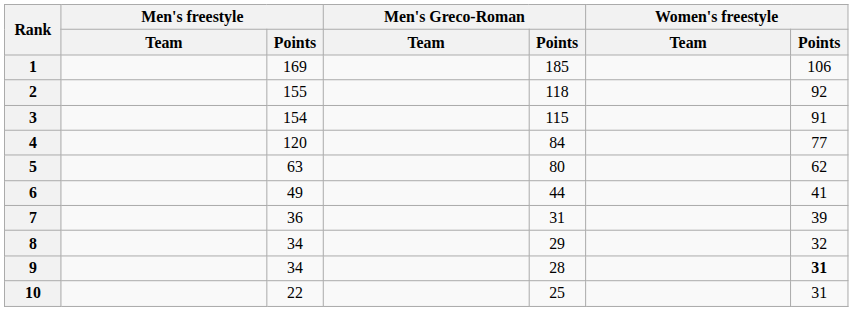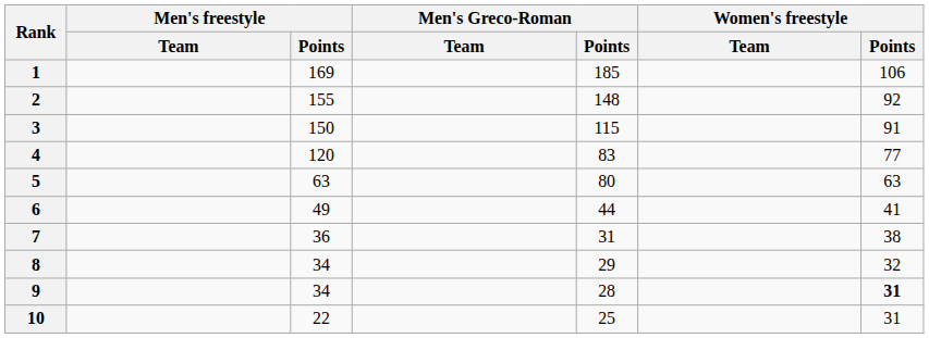 <table class="wikitable" style="text-align:center;">
 <tr>
 <th width=50 rowspan="2">Rank</th>
 <th colspan="2">Men's freestyle</th>
 <th colspan="2">Men's Greco-Roman</th>
 <th colspan="2">Women's freestyle</th>
 </tr>
 <tr>
 <th width=200>Team</th>
 <th width=50>Points</th>
 <th width=200>Team</th>
 <th width=50>Points</th>
 <th width=200>Team</th>
 <th width=50>Points</th>
 </tr>
 <tr>
 <th>1</th>
 <td align=left></td>
 <td>169</td>
 <td align=left></td>
 <td>185</td>
 <td align=left></td>
 <td>106</td>
 </tr>
 <tr>
 <th>2</th>
 <td align=left></td>
 <td>155</td>
 <td align=left></td>
-<td>118</td>
+<td>148</td>
 <td align=left></td>
 <td>92</td>
 </tr>
 <tr>
 <th>3</th>
 <td align=left></td>
-<td>154</td>
+<td>150</td>
 <td align=left></td>
 <td>115</td>
 <td align=left></td>
 <td>91</td>
 </tr>
 <tr>
 <th>4</th>
 <td align=left></td>
 <td>120</td>
 <td align=left></td>
-<td>84</td>
+<td>83</td>
 <td align=left></td>
 <td>77</td>
 </tr>
 <tr>
 <th>5</th>
 <td align=left></td>
 <td>63</td>
 <td align=left></td>
 <td>80</td>
 <td align=left></td>
-<td>62</td>
+<td>63</td>
 </tr>
 <tr>
 <th>6</th>
 <td align=left></td>
 <td>49</td>
 <td align=left></td>
 <td>44</td>
 <td align=left></td>
 <td>41</td>
 </tr>
 <tr>
 <th>7</th>
 <td align=left></td>
 <td>36</td>
 <td align=left></td>
 <td>31</td>
 <td align=left></td>
-<td>39</td>
+<td>38</td>
 </tr>
 <tr>
 <th>8</th>
 <td align=left></td>
 <td>34</td>
 <td align=left></td>
 <td>29</td>
 <td align=left></td>
 <td>32</td>
 </tr>
 <tr>
 <th>9</th>
 <td align=left></td>
 <td>34</td>
 <td align=left></td>
 <td>28</td>
 <td align=left></td>
 <td><strong>31</strong></td>
 </tr>
 <tr>
 <th>10</th>
 <td align=left></td>
 <td>22</td>
 <td align=left></td>
 <td>25</td>
 <td align=left></td>
 <td>31</td>
 </tr>
 </table>
